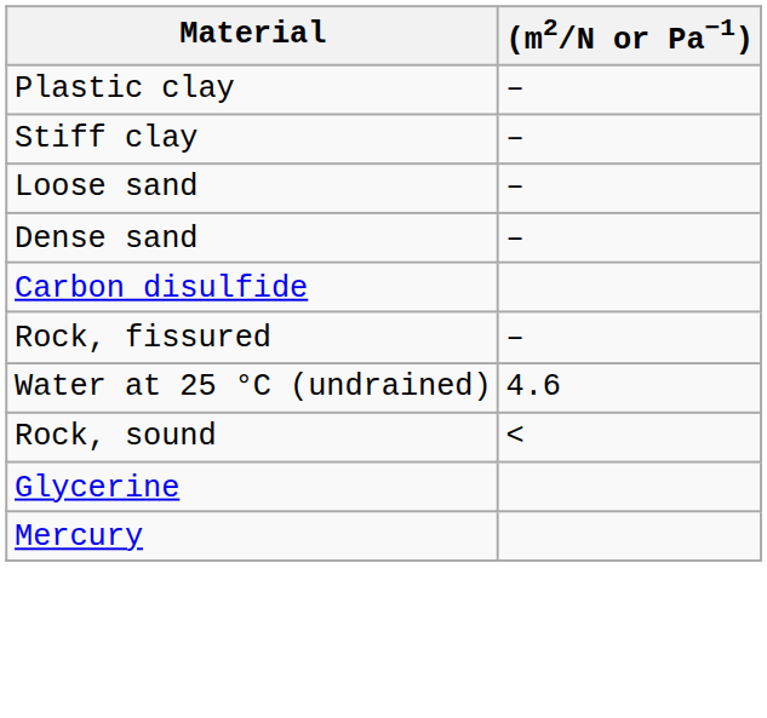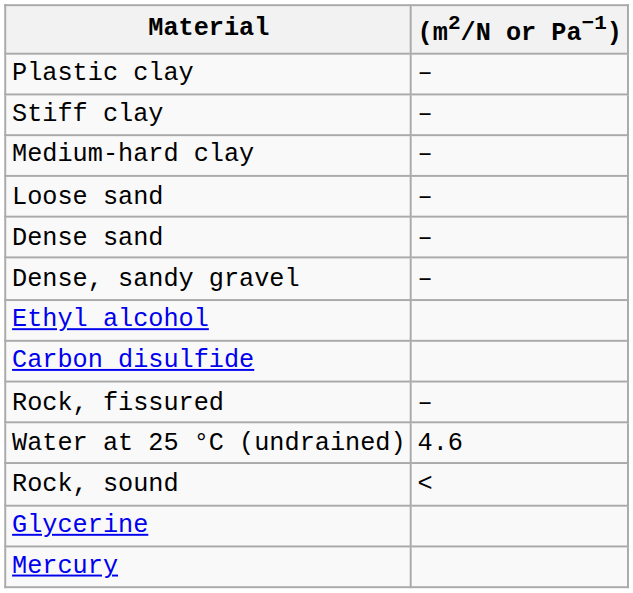 <table class="wikitable" align="right">
 <tr>
 <th>Material</th>
 <th><em></em> (m<sup>2</sup>/N or Pa<sup>−1</sup>)</th>
 </tr>
 <tr>
 <td>Plastic clay</td>
 <td> – </td>
 </tr>
 <tr>
 <td>Stiff clay</td>
 <td> – </td>
 </tr>
 <tr>
+<td>Medium-hard clay</td>
+<td> – </td>
+</tr>
+<tr>
 <td>Loose sand</td>
 <td> – </td>
 </tr>
 <tr>
 <td>Dense sand</td>
 <td> – </td>
+</tr>
+<tr>
+<td>Dense, sandy gravel</td>
+<td> – </td>
+</tr>
+<tr>
+<td><a href='#'>Ethyl alcohol</a></td>
+<td></td>
 </tr>
 <tr>
 <td><a href='#'>Carbon disulfide</a></td>
 <td></td>
 </tr>
 <tr>
 <td>Rock, fissured</td>
 <td> – </td>
 </tr>
 <tr>
 <td>Water at 25 °C (undrained)</td>
 <td>4.6</td>
 </tr>
 <tr>
 <td>Rock, sound</td>
 <td>< </td>
 </tr>
 <tr>
 <td><a href='#'>Glycerine</a></td>
 <td></td>
 </tr>
 <tr>
 <td><a href='#'>Mercury</a></td>
 <td></td>
 </tr>
 </table>
